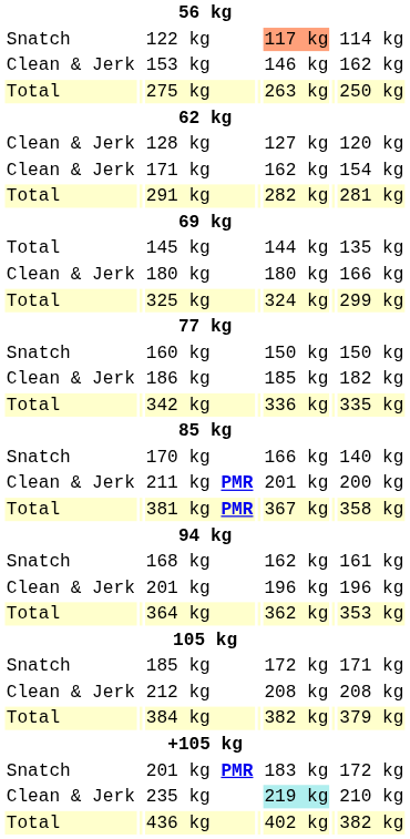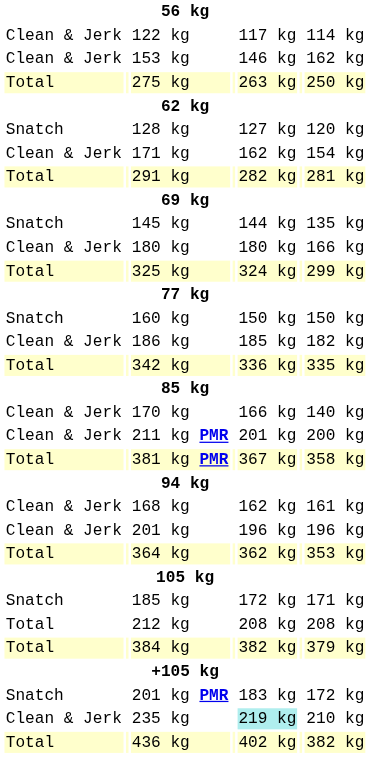 <table>
 <tr>
 <th colspan=7>56 kg</th>
 </tr>
 <tr>
-<td>Snatch</td>
+<td>Clean & Jerk</td>
 <td></td>
 <td>122 kg</td>
 <td></td>
-<td style="background: lightsalmon;">117 kg</td>
+<td>117 kg</td>
 <td></td>
 <td>114 kg</td>
 </tr>
 <tr>
 <td>Clean & Jerk</td>
 <td></td>
 <td>153 kg</td>
 <td></td>
 <td>146 kg</td>
 <td></td>
 <td>162 kg</td>
 </tr>
 <tr bgcolor=ffffcc>
 <td>Total</td>
 <td></td>
 <td>275 kg</td>
 <td></td>
 <td>263 kg</td>
 <td></td>
 <td>250 kg</td>
 </tr>
 <tr>
 <th colspan=7>62 kg</th>
 </tr>
 <tr>
-<td>Clean & Jerk</td>
+<td>Snatch</td>
 <td></td>
 <td>128 kg</td>
 <td></td>
 <td>127 kg</td>
 <td></td>
 <td>120 kg</td>
 </tr>
 <tr>
 <td>Clean & Jerk</td>
 <td></td>
 <td>171 kg</td>
 <td></td>
 <td>162 kg</td>
 <td></td>
 <td>154 kg</td>
 </tr>
 <tr bgcolor=ffffcc>
 <td>Total</td>
 <td></td>
 <td>291 kg</td>
 <td></td>
 <td>282 kg</td>
 <td></td>
 <td>281 kg</td>
 </tr>
 <tr>
 <th colspan=7>69 kg</th>
 </tr>
 <tr>
-<td>Total</td>
+<td>Snatch</td>
 <td></td>
 <td>145 kg</td>
 <td></td>
 <td>144 kg</td>
 <td></td>
 <td>135 kg</td>
 </tr>
 <tr>
 <td>Clean & Jerk</td>
 <td></td>
 <td>180 kg</td>
 <td></td>
 <td>180 kg</td>
 <td></td>
 <td>166 kg</td>
 </tr>
 <tr bgcolor=ffffcc>
 <td>Total</td>
 <td></td>
 <td>325 kg</td>
 <td></td>
 <td>324 kg</td>
 <td></td>
 <td>299 kg</td>
 </tr>
 <tr>
 <th colspan=7>77 kg</th>
 </tr>
 <tr>
 <td>Snatch</td>
 <td></td>
 <td>160 kg</td>
 <td></td>
 <td>150 kg</td>
 <td></td>
 <td>150 kg</td>
 </tr>
 <tr>
 <td>Clean & Jerk</td>
 <td></td>
 <td>186 kg</td>
 <td></td>
 <td>185 kg</td>
 <td></td>
 <td>182 kg</td>
 </tr>
 <tr bgcolor=ffffcc>
 <td>Total</td>
 <td></td>
 <td>342 kg</td>
 <td></td>
 <td>336 kg</td>
 <td></td>
 <td>335 kg</td>
 </tr>
 <tr>
 <th colspan=7>85 kg</th>
 </tr>
 <tr>
-<td>Snatch</td>
+<td>Clean & Jerk</td>
 <td></td>
 <td>170 kg</td>
 <td></td>
 <td>166 kg</td>
 <td></td>
 <td>140 kg</td>
 </tr>
 <tr>
 <td>Clean & Jerk</td>
 <td></td>
 <td>211 kg <strong><a href='#'>PMR</a></strong></td>
 <td></td>
 <td>201 kg</td>
 <td></td>
 <td>200 kg</td>
 </tr>
 <tr bgcolor=ffffcc>
 <td>Total</td>
 <td></td>
 <td>381 kg <strong><a href='#'>PMR</a></strong></td>
 <td></td>
 <td>367 kg</td>
 <td></td>
 <td>358 kg</td>
 </tr>
 <tr>
 <th colspan=7>94 kg</th>
 </tr>
 <tr>
-<td>Snatch</td>
+<td>Clean & Jerk</td>
 <td></td>
 <td>168 kg</td>
 <td></td>
 <td>162 kg</td>
 <td></td>
 <td>161 kg</td>
 </tr>
 <tr>
 <td>Clean & Jerk</td>
 <td></td>
 <td>201 kg</td>
 <td></td>
 <td>196 kg</td>
 <td></td>
 <td>196 kg</td>
 </tr>
 <tr bgcolor=ffffcc>
 <td>Total</td>
 <td></td>
 <td>364 kg</td>
 <td></td>
 <td>362 kg</td>
 <td></td>
 <td>353 kg</td>
 </tr>
 <tr>
 <th colspan=7>105 kg</th>
 </tr>
 <tr>
 <td>Snatch</td>
 <td></td>
 <td>185 kg</td>
 <td></td>
 <td>172 kg</td>
 <td></td>
 <td>171 kg</td>
 </tr>
 <tr>
-<td>Clean & Jerk</td>
+<td>Total</td>
 <td></td>
 <td>212 kg</td>
 <td></td>
 <td>208 kg</td>
 <td></td>
 <td>208 kg</td>
 </tr>
 <tr bgcolor=ffffcc>
 <td>Total</td>
 <td></td>
 <td>384 kg</td>
 <td></td>
 <td>382 kg</td>
 <td></td>
 <td>379 kg</td>
 </tr>
 <tr>
 <th colspan=7>+105 kg</th>
 </tr>
 <tr>
 <td>Snatch</td>
 <td></td>
 <td>201 kg <strong><a href='#'>PMR</a></strong></td>
 <td></td>
 <td>183 kg</td>
 <td></td>
 <td>172 kg</td>
 </tr>
 <tr>
 <td>Clean & Jerk</td>
 <td></td>
 <td>235 kg</td>
 <td></td>
 <td style="background: paleturquoise;">219 kg</td>
 <td></td>
 <td>210 kg</td>
 </tr>
 <tr bgcolor=ffffcc>
 <td>Total</td>
 <td></td>
 <td>436 kg</td>
 <td></td>
 <td>402 kg</td>
 <td></td>
 <td>382 kg</td>
 </tr>
 </table>
